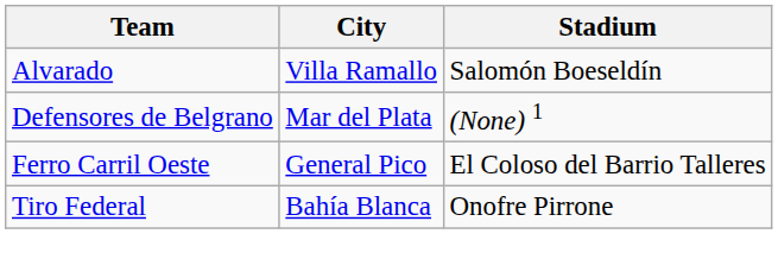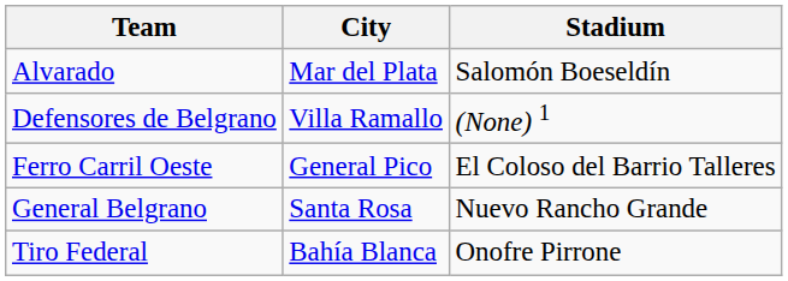 <table class="wikitable sortable">
 <tr>
 <th>Team</th>
 <th>City</th>
 <th>Stadium</th>
 </tr>
 <tr>
 <td> <a href='#'>Alvarado</a></td>
-<td><a href='#'>Villa Ramallo</a></td>
+<td><a href='#'>Mar del Plata</a></td>
 <td>Salomón Boeseldín</td>
 </tr>
 <tr>
 <td> <a href='#'>Defensores de Belgrano</a></td>
-<td><a href='#'>Mar del Plata</a></td>
+<td><a href='#'>Villa Ramallo</a></td>
 <td><em>(None)</em> <sup>1</sup></td>
 </tr>
 <tr>
 <td> <a href='#'>Ferro Carril Oeste</a></td>
 <td><a href='#'>General Pico</a></td>
 <td>El Coloso del Barrio Talleres</td>
 </tr>
 <tr>
+<td> <a href='#'>General Belgrano</a></td>
+<td><a href='#'>Santa Rosa</a></td>
+<td>Nuevo Rancho Grande</td>
+</tr>
+<tr>
 <td> <a href='#'>Tiro Federal</a></td>
 <td><a href='#'>Bahía Blanca</a></td>
 <td>Onofre Pirrone</td>
 </tr>
 </table>
